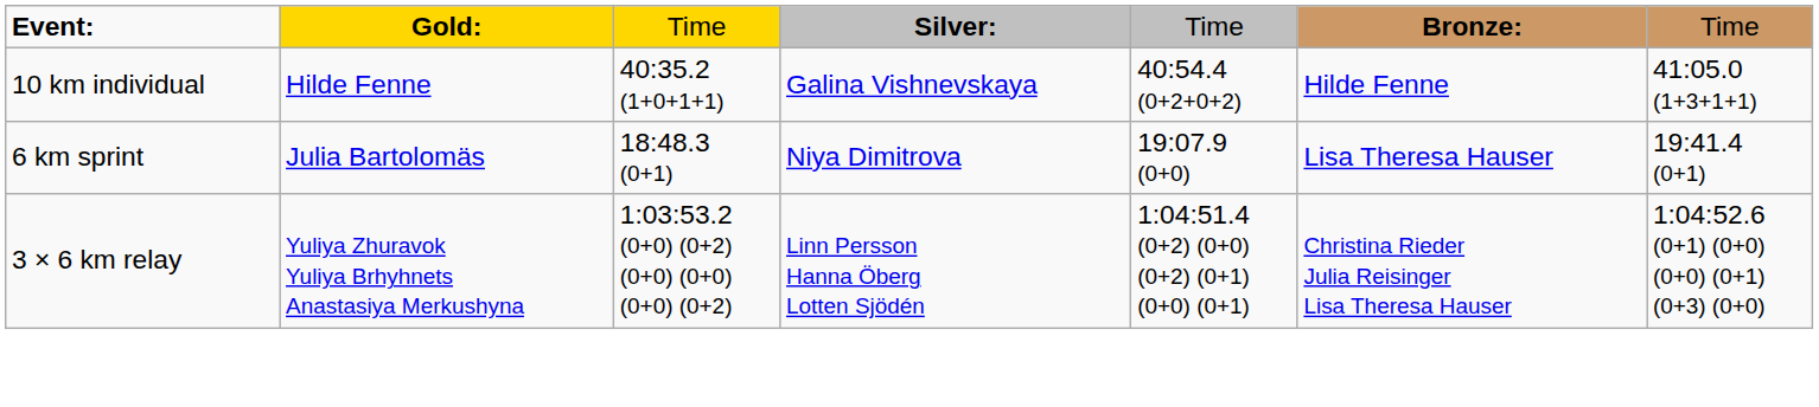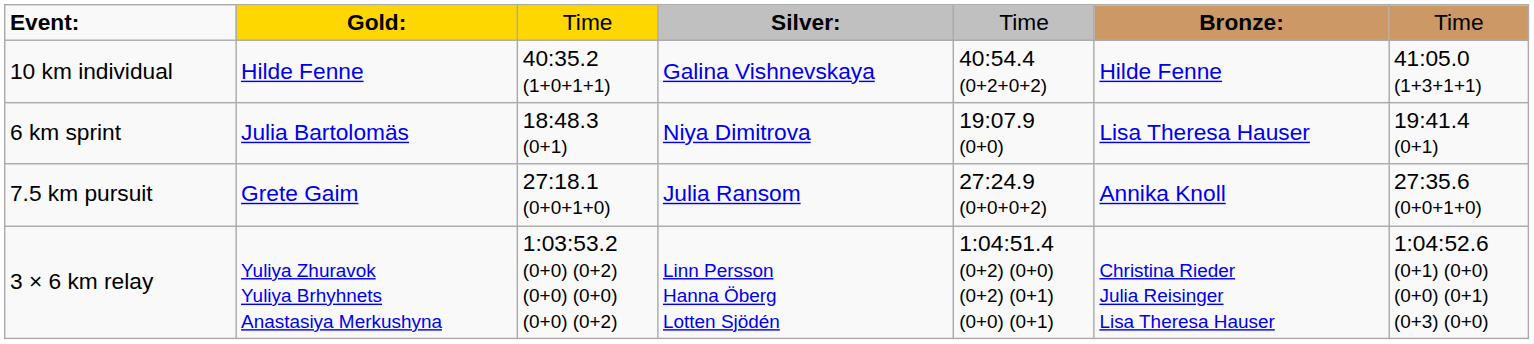 <table class="wikitable" width=85%>
 <tr>
 <td><strong>Event:</strong></td>
 <td style="text-align:center;background-color:gold;"><strong>Gold:</strong></td>
 <td style="text-align:center;background-color:gold;">Time</td>
 <td style="text-align:center;background-color:silver;"><strong>Silver:</strong></td>
 <td style="text-align:center;background-color:silver;">Time</td>
 <td style="text-align:center;background-color:#CC9966;"><strong>Bronze:</strong></td>
 <td style="text-align:center;background-color:#CC9966;">Time</td>
 </tr>
 <tr>
 <td>10 km individual<br><em></em></td>
 <td><a href='#'>Hilde Fenne</a><br><small></small></td>
 <td>40:35.2<br><small>(1+0+1+1)</small></td>
 <td><a href='#'>Galina Vishnevskaya</a><br><small></small></td>
 <td>40:54.4 <br><small>(0+2+0+2)</small></td>
 <td><a href='#'>Hilde Fenne</a><br><small></small></td>
 <td>41:05.0<br><small>(1+3+1+1)</small></td>
 </tr>
 <tr>
 <td>6 km sprint<br><em></em></td>
 <td><a href='#'>Julia Bartolomäs</a><br><small></small></td>
 <td>18:48.3<br><small>(0+1)</small></td>
 <td><a href='#'>Niya Dimitrova</a><br><small></small></td>
 <td>19:07.9<br><small>(0+0)</small></td>
 <td><a href='#'>Lisa Theresa Hauser</a><br><small></small></td>
 <td>19:41.4<br><small>(0+1)</small></td>
 </tr>
 <tr>
+<td>7.5 km pursuit<br><em></em></td>
+<td><a href='#'>Grete Gaim</a><br><small></small></td>
+<td>27:18.1<br><small>(0+0+1+0)</small></td>
+<td><a href='#'>Julia Ransom</a><br><small></small></td>
+<td>27:24.9 <br><small>(0+0+0+2)</small></td>
+<td><a href='#'>Annika Knoll</a><br><small></small></td>
+<td>27:35.6 <br><small>(0+0+1+0)</small></td>
+</tr>
+<tr>
 <td>3 × 6 km relay<br><em></em></td>
 <td>  <br><small><a href='#'>Yuliya Zhuravok</a><br><a href='#'>Yuliya Brhyhnets</a><br><a href='#'>Anastasiya Merkushyna</a></small></td>
 <td>1:03:53.2<br><small>(0+0) (0+2)<br>(0+0) (0+0)<br>(0+0) (0+2)</small></td>
 <td>  <br><small><a href='#'>Linn Persson</a><br><a href='#'>Hanna Öberg</a><br><a href='#'>Lotten Sjödén</a></small></td>
 <td>1:04:51.4<br><small>(0+2) (0+0)<br>(0+2) (0+1)<br>(0+0) (0+1)</small></td>
 <td>  <br><small><a href='#'>Christina Rieder</a><br><a href='#'>Julia Reisinger</a><br><a href='#'>Lisa Theresa Hauser</a></small></td>
 <td>1:04:52.6<br><small>(0+1) (0+0)<br>(0+0) (0+1)<br>(0+3) (0+0)</small></td>
 </tr>
 </table>
